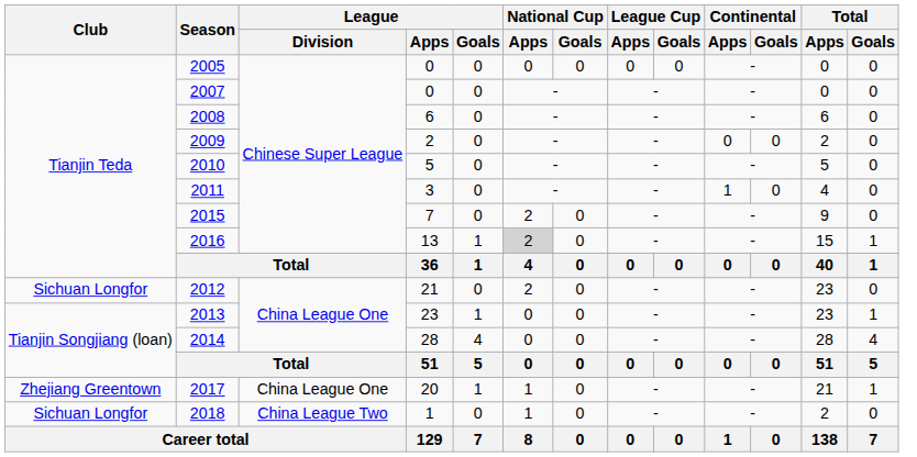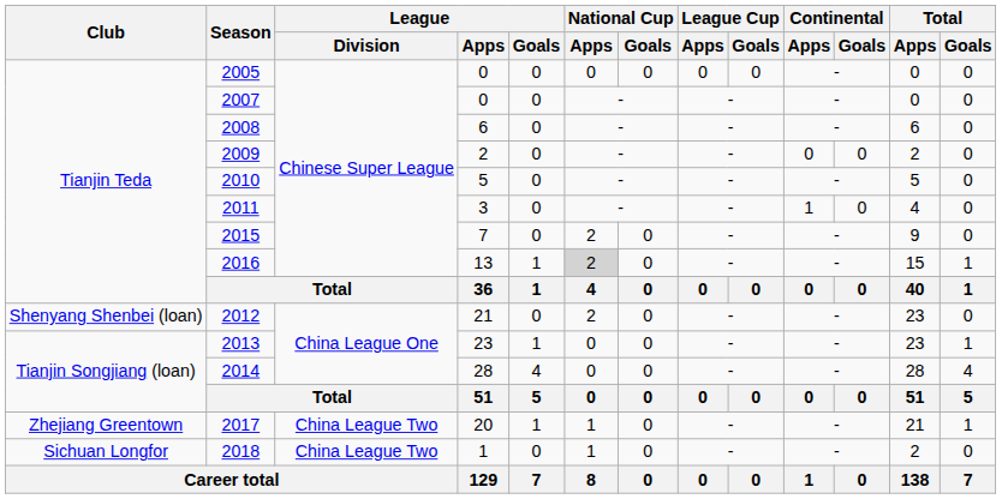 <table class="wikitable" style="text-align: center">
 <tr>
 <th rowspan="2">Club</th>
 <th rowspan="2">Season</th>
 <th colspan="3">League</th>
 <th colspan="2">National Cup</th>
 <th colspan="2">League Cup</th>
 <th colspan="2">Continental</th>
 <th colspan="2">Total</th>
 </tr>
 <tr>
 <th>Division</th>
 <th>Apps</th>
 <th>Goals</th>
 <th>Apps</th>
 <th>Goals</th>
 <th>Apps</th>
 <th>Goals</th>
 <th>Apps</th>
 <th>Goals</th>
 <th>Apps</th>
 <th>Goals</th>
 </tr>
 <tr>
 <td rowspan=9><a href='#'>Tianjin Teda</a></td>
 <td><a href='#'>2005</a></td>
 <td rowspan=8><a href='#'>Chinese Super League</a></td>
 <td>0</td>
 <td>0</td>
 <td>0</td>
 <td>0</td>
 <td>0</td>
 <td>0</td>
 <td colspan="2">-</td>
 <td>0</td>
 <td>0</td>
 </tr>
 <tr>
 <td><a href='#'>2007</a></td>
 <td>0</td>
 <td>0</td>
 <td colspan="2">-</td>
 <td colspan="2">-</td>
 <td colspan="2">-</td>
 <td>0</td>
 <td>0</td>
 </tr>
 <tr>
 <td><a href='#'>2008</a></td>
 <td>6</td>
 <td>0</td>
 <td colspan="2">-</td>
 <td colspan="2">-</td>
 <td colspan="2">-</td>
 <td>6</td>
 <td>0</td>
 </tr>
 <tr>
 <td><a href='#'>2009</a></td>
 <td>2</td>
 <td>0</td>
 <td colspan="2">-</td>
 <td colspan="2">-</td>
 <td>0</td>
 <td>0</td>
 <td>2</td>
 <td>0</td>
 </tr>
 <tr>
 <td><a href='#'>2010</a></td>
 <td>5</td>
 <td>0</td>
 <td colspan="2">-</td>
 <td colspan="2">-</td>
 <td colspan="2">-</td>
 <td>5</td>
 <td>0</td>
 </tr>
 <tr>
 <td><a href='#'>2011</a></td>
 <td>3</td>
 <td>0</td>
 <td colspan="2">-</td>
 <td colspan="2">-</td>
 <td>1</td>
 <td>0</td>
 <td>4</td>
 <td>0</td>
 </tr>
 <tr>
 <td><a href='#'>2015</a></td>
 <td>7</td>
 <td>0</td>
 <td>2</td>
 <td>0</td>
 <td colspan="2">-</td>
 <td colspan="2">-</td>
 <td>9</td>
 <td>0</td>
 </tr>
 <tr>
 <td><a href='#'>2016</a></td>
 <td>13</td>
 <td>1</td>
 <td style="background: lightgrey;">2</td>
 <td>0</td>
 <td colspan="2">-</td>
 <td colspan="2">-</td>
 <td>15</td>
 <td>1</td>
 </tr>
 <tr>
 <th colspan=2>Total</th>
 <th>36</th>
 <th>1</th>
 <th>4</th>
 <th>0</th>
 <th>0</th>
 <th>0</th>
 <th>0</th>
 <th>0</th>
 <th>40</th>
 <th>1</th>
 </tr>
 <tr>
-<td><a href='#'>Sichuan Longfor</a></td>
+<td><a href='#'>Shenyang Shenbei</a> (loan)</td>
 <td><a href='#'>2012</a></td>
 <td rowspan="3"><a href='#'>China League One</a></td>
 <td>21</td>
 <td>0</td>
 <td>2</td>
 <td>0</td>
 <td colspan="2">-</td>
 <td colspan="2">-</td>
 <td>23</td>
 <td>0</td>
 </tr>
 <tr>
 <td rowspan=3><a href='#'>Tianjin Songjiang</a> (loan)</td>
 <td><a href='#'>2013</a></td>
 <td>23</td>
 <td>1</td>
 <td>0</td>
 <td>0</td>
 <td colspan="2">-</td>
 <td colspan="2">-</td>
 <td>23</td>
 <td>1</td>
 </tr>
 <tr>
 <td><a href='#'>2014</a></td>
 <td>28</td>
 <td>4</td>
 <td>0</td>
 <td>0</td>
 <td colspan="2">-</td>
 <td colspan="2">-</td>
 <td>28</td>
 <td>4</td>
 </tr>
 <tr>
 <th colspan=2>Total</th>
 <th>51</th>
 <th>5</th>
 <th>0</th>
 <th>0</th>
 <th>0</th>
 <th>0</th>
 <th>0</th>
 <th>0</th>
 <th>51</th>
 <th>5</th>
 </tr>
 <tr>
 <td><a href='#'>Zhejiang Greentown</a></td>
 <td><a href='#'>2017</a></td>
-<td>China League One</td>
+<td><a href='#'>China League Two</a></td>
 <td>20</td>
 <td>1</td>
 <td>1</td>
 <td>0</td>
 <td colspan="2">-</td>
 <td colspan="2">-</td>
 <td>21</td>
 <td>1</td>
 </tr>
 <tr>
 <td><a href='#'>Sichuan Longfor</a></td>
 <td><a href='#'>2018</a></td>
 <td><a href='#'>China League Two</a></td>
 <td>1</td>
 <td>0</td>
 <td>1</td>
 <td>0</td>
 <td colspan="2">-</td>
 <td colspan="2">-</td>
 <td>2</td>
 <td>0</td>
 </tr>
 <tr>
 <th colspan=3>Career total</th>
 <th>129</th>
 <th>7</th>
 <th>8</th>
 <th>0</th>
 <th>0</th>
 <th>0</th>
 <th>1</th>
 <th>0</th>
 <th>138</th>
 <th>7</th>
 </tr>
 </table>
